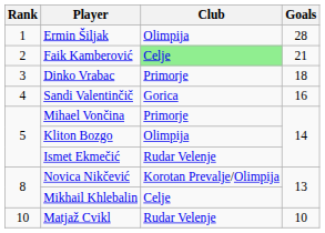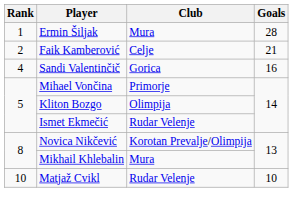 <table class="wikitable" style="text-align:left">
 <tr>
 <th>Rank</th>
 <th>Player</th>
 <th>Club</th>
 <th>Goals</th>
 </tr>
 <tr>
 <td align="center">1</td>
 <td> <a href='#'>Ermin Šiljak</a></td>
-<td><a href='#'>Olimpija</a></td>
+<td><a href='#'>Mura</a></td>
 <td rowspan=1 align=center>28</td>
 </tr>
 <tr>
 <td align="center">2</td>
 <td> <a href='#'>Faik Kamberović</a></td>
-<td style="background: lightgreen;"><a href='#'>Celje</a></td>
+<td><a href='#'>Celje</a></td>
 <td rowspan=1 align=center>21</td>
-</tr>
-<tr>
-<td align="center">3</td>
-<td> <a href='#'>Dinko Vrabac</a></td>
-<td><a href='#'>Primorje</a></td>
-<td rowspan=1 align=center>18</td>
 </tr>
 <tr>
 <td align="center">4</td>
 <td> <a href='#'>Sandi Valentinčič</a></td>
 <td><a href='#'>Gorica</a></td>
 <td rowspan=1 align=center>16</td>
 </tr>
 <tr>
 <td rowspan=3 align="center">5</td>
 <td> <a href='#'>Mihael Vončina</a></td>
 <td><a href='#'>Primorje</a></td>
 <td rowspan=3 align=center>14</td>
 </tr>
 <tr>
 <td> <a href='#'>Kliton Bozgo</a></td>
 <td><a href='#'>Olimpija</a></td>
 </tr>
 <tr>
 <td> <a href='#'>Ismet Ekmečić</a></td>
 <td><a href='#'>Rudar Velenje</a></td>
 </tr>
 <tr>
 <td rowspan=2 align="center">8</td>
 <td> <a href='#'>Novica Nikčević</a></td>
 <td><a href='#'>Korotan Prevalje</a>/<a href='#'>Olimpija</a></td>
 <td rowspan=2 align=center>13</td>
 </tr>
 <tr>
 <td> <a href='#'>Mikhail Khlebalin</a></td>
-<td><a href='#'>Celje</a></td>
+<td><a href='#'>Mura</a></td>
 </tr>
 <tr>
 <td align="center">10</td>
 <td> <a href='#'>Matjaž Cvikl</a></td>
 <td><a href='#'>Rudar Velenje</a></td>
 <td rowspan=1 align=center>10</td>
 </tr>
 </table>
